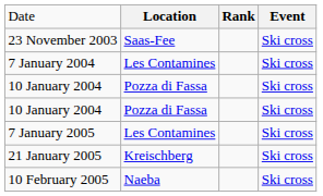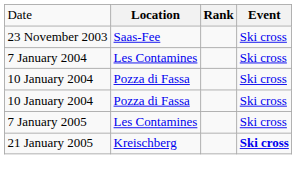 <table class="wikitable sortable" style="font-size:90%" style="text-align:center">
 <tr>
 <td>Date</td>
 <th>Location</th>
 <th>Rank</th>
 <th>Event</th>
 </tr>
 <tr>
 <td>23 November 2003</td>
 <td><a href='#'>Saas-Fee</a></td>
 <td></td>
 <td><a href='#'>Ski cross</a></td>
 </tr>
 <tr>
 <td>7 January 2004</td>
 <td><a href='#'>Les Contamines</a></td>
 <td></td>
 <td><a href='#'>Ski cross</a></td>
 </tr>
 <tr>
 <td>10 January 2004</td>
 <td><a href='#'>Pozza di Fassa</a></td>
 <td></td>
 <td><a href='#'>Ski cross</a></td>
 </tr>
 <tr>
 <td>10 January 2004</td>
 <td><a href='#'>Pozza di Fassa</a></td>
 <td></td>
 <td><a href='#'>Ski cross</a></td>
 </tr>
 <tr>
 <td>7 January 2005</td>
 <td><a href='#'>Les Contamines</a></td>
 <td></td>
 <td><a href='#'>Ski cross</a></td>
 </tr>
 <tr>
 <td>21 January 2005</td>
 <td><a href='#'>Kreischberg</a></td>
 <td></td>
-<td><a href='#'>Ski cross</a></td>
-</tr>
-<tr>
-<td>10 February 2005</td>
-<td><a href='#'>Naeba</a></td>
-<td></td>
-<td><a href='#'>Ski cross</a></td>
+<td><strong><a href='#'>Ski cross</a></strong></td>
 </tr>
 </table>
